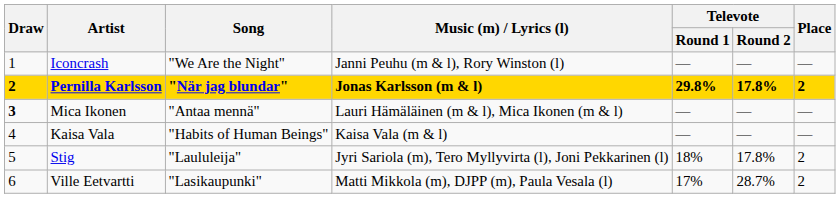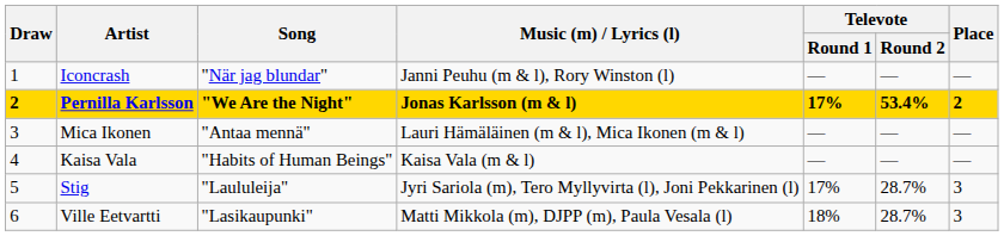 <table class="sortable wikitable" style="margin: 1em auto 1em auto">
 <tr bgcolor="#CCCCCC">
 <th rowspan="2">Draw</th>
 <th rowspan="2">Artist</th>
 <th rowspan="2">Song</th>
 <th rowspan="2">Music (m) / Lyrics (l)</th>
 <th colspan="2">Televote</th>
 <th rowspan="2">Place</th>
 </tr>
 <tr>
 <th>Round 1</th>
 <th>Round 2</th>
 </tr>
 <tr>
 <td>1</td>
 <td><a href='#'>Iconcrash</a></td>
-<td>"We Are the Night"</td>
+<td>"<a href='#'>När jag blundar</a>"</td>
 <td>Janni Peuhu (m & l), Rory Winston (l)</td>
 <td>—</td>
 <td>—</td>
 <td>—</td>
 </tr>
 <tr style="font-weight:bold; background:gold;">
 <td>2</td>
 <td><a href='#'>Pernilla Karlsson</a></td>
-<td>"<a href='#'>När jag blundar</a>"</td>
+<td>"We Are the Night"</td>
 <td>Jonas Karlsson (m & l)</td>
-<td>29.8%</td>
-<td>17.8%</td>
+<td>17%</td>
+<td>53.4%</td>
 <td>2</td>
 </tr>
 <tr>
-<td><strong>3</strong></td>
+<td>3</td>
 <td>Mica Ikonen</td>
 <td>"Antaa mennä"</td>
 <td>Lauri Hämäläinen (m & l), Mica Ikonen (m & l)</td>
 <td>—</td>
 <td>—</td>
 <td>—</td>
 </tr>
 <tr>
 <td>4</td>
 <td>Kaisa Vala</td>
 <td>"Habits of Human Beings"</td>
 <td>Kaisa Vala (m & l)</td>
 <td>—</td>
 <td>—</td>
 <td>—</td>
 </tr>
 <tr>
 <td>5</td>
 <td><a href='#'>Stig</a></td>
 <td>"Laululeija"</td>
 <td>Jyri Sariola (m), Tero Myllyvirta (l), Joni Pekkarinen (l)</td>
-<td>18%</td>
-<td>17.8%</td>
-<td>2</td>
+<td>17%</td>
+<td>28.7%</td>
+<td>3</td>
 </tr>
 <tr>
 <td>6</td>
 <td>Ville Eetvartti</td>
 <td>"Lasikaupunki"</td>
 <td>Matti Mikkola (m), DJPP (m), Paula Vesala (l)</td>
-<td>17%</td>
+<td>18%</td>
 <td>28.7%</td>
-<td>2</td>
+<td>3</td>
 </tr>
 </table>
